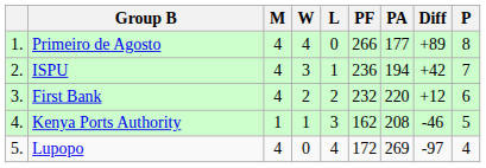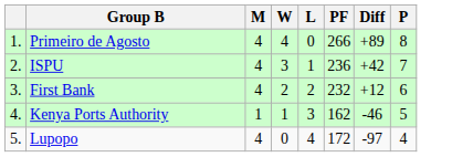 <table class="wikitable" style="text-align:center">
 <tr>
 <th width=15></th>
 <th width=220>Group B</th>
 <th width=20>M</th>
 <th width=20>W</th>
 <th width=20>L</th>
 <th width=20>PF</th>
-<th width=20>PA</th>
 <th width=30>Diff</th>
 <th width=20>P</th>
 </tr>
 <tr style="background: #ccffcc;">
 <td>1.</td>
 <td align=left> <a href='#'>Primeiro de Agosto</a></td>
 <td>4</td>
 <td>4</td>
 <td>0</td>
 <td>266</td>
-<td>177</td>
 <td>+89</td>
 <td>8</td>
 </tr>
 <tr style="background: #ccffcc;">
 <td>2.</td>
 <td align=left> <a href='#'>ISPU</a></td>
 <td>4</td>
 <td>3</td>
 <td>1</td>
 <td>236</td>
-<td>194</td>
 <td>+42</td>
 <td>7</td>
 </tr>
 <tr style="background: #ccffcc;">
 <td>3.</td>
 <td align=left> <a href='#'>First Bank</a></td>
 <td>4</td>
 <td>2</td>
 <td>2</td>
 <td>232</td>
-<td>220</td>
 <td>+12</td>
 <td>6</td>
 </tr>
 <tr style="background: #ccffcc;">
 <td>4.</td>
 <td align=left> <a href='#'>Kenya Ports Authority</a></td>
 <td>1</td>
 <td>1</td>
 <td>3</td>
 <td>162</td>
-<td>208</td>
 <td>-46</td>
 <td>5</td>
 </tr>
 <tr>
 <td>5.</td>
 <td align=left> <a href='#'>Lupopo</a></td>
 <td>4</td>
 <td>0</td>
 <td>4</td>
 <td>172</td>
-<td>269</td>
 <td>-97</td>
 <td>4</td>
 </tr>
 </table>
